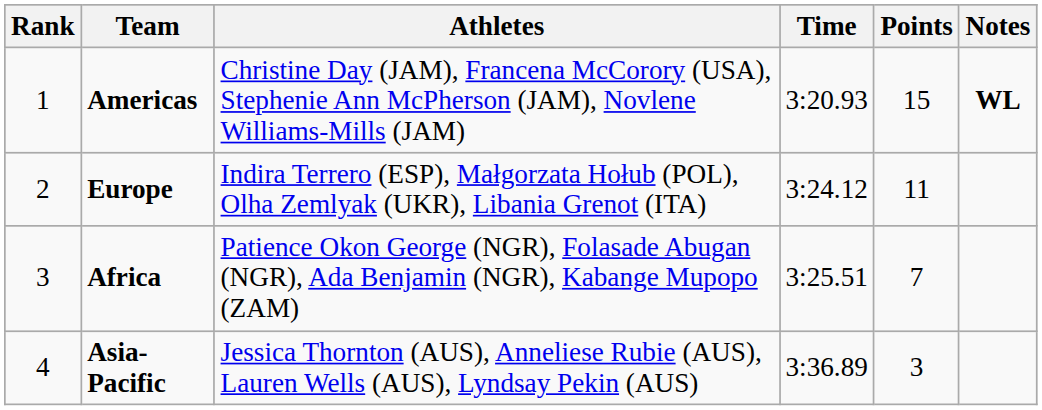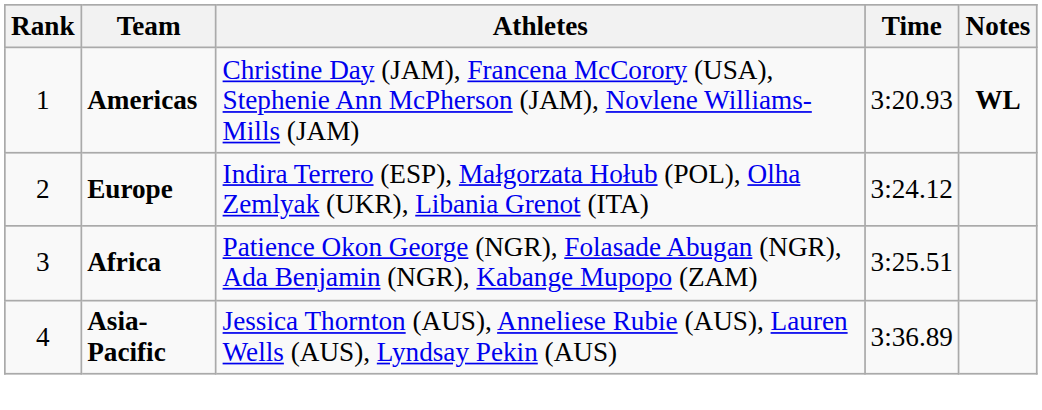 <table class="wikitable sortable" style="text-align:center">
 <tr>
 <th>Rank</th>
 <th>Team</th>
 <th>Athletes</th>
 <th>Time</th>
-<th>Points</th>
 <th>Notes</th>
 </tr>
 <tr>
 <td>1</td>
 <td align="left"><strong>Americas</strong></td>
 <td align=left><a href='#'>Christine Day</a> (JAM), <a href='#'>Francena McCorory</a> (USA), <a href='#'>Stephenie Ann McPherson</a> (JAM), <a href='#'>Novlene Williams-Mills</a> (JAM)</td>
 <td>3:20.93</td>
-<td>15</td>
 <td><strong>WL</strong></td>
 </tr>
 <tr>
 <td>2</td>
 <td align="left"><strong>Europe</strong></td>
 <td align=left><a href='#'>Indira Terrero</a> (ESP), <a href='#'>Małgorzata Hołub</a> (POL), <a href='#'>Olha Zemlyak</a> (UKR), <a href='#'>Libania Grenot</a> (ITA)</td>
 <td>3:24.12</td>
-<td>11</td>
 <td></td>
 </tr>
 <tr>
 <td>3</td>
 <td align="left"><strong>Africa</strong></td>
 <td align=left><a href='#'>Patience Okon George</a> (NGR), <a href='#'>Folasade Abugan</a> (NGR), <a href='#'>Ada Benjamin</a> (NGR), <a href='#'>Kabange Mupopo</a> (ZAM)</td>
 <td>3:25.51</td>
-<td>7</td>
 <td></td>
 </tr>
 <tr>
 <td>4</td>
 <td align="left"><strong>Asia-Pacific</strong></td>
 <td align=left><a href='#'>Jessica Thornton</a> (AUS), <a href='#'>Anneliese Rubie</a> (AUS), <a href='#'>Lauren Wells</a> (AUS), <a href='#'>Lyndsay Pekin</a> (AUS)</td>
 <td>3:36.89</td>
-<td>3</td>
 <td></td>
 </tr>
 </table>
